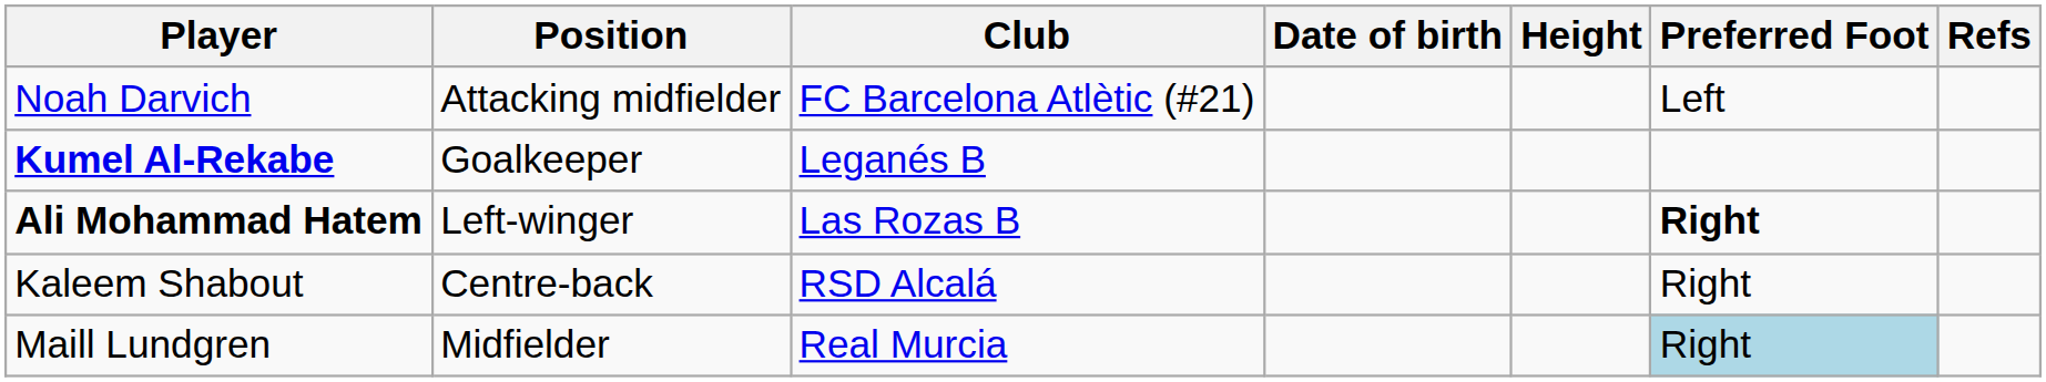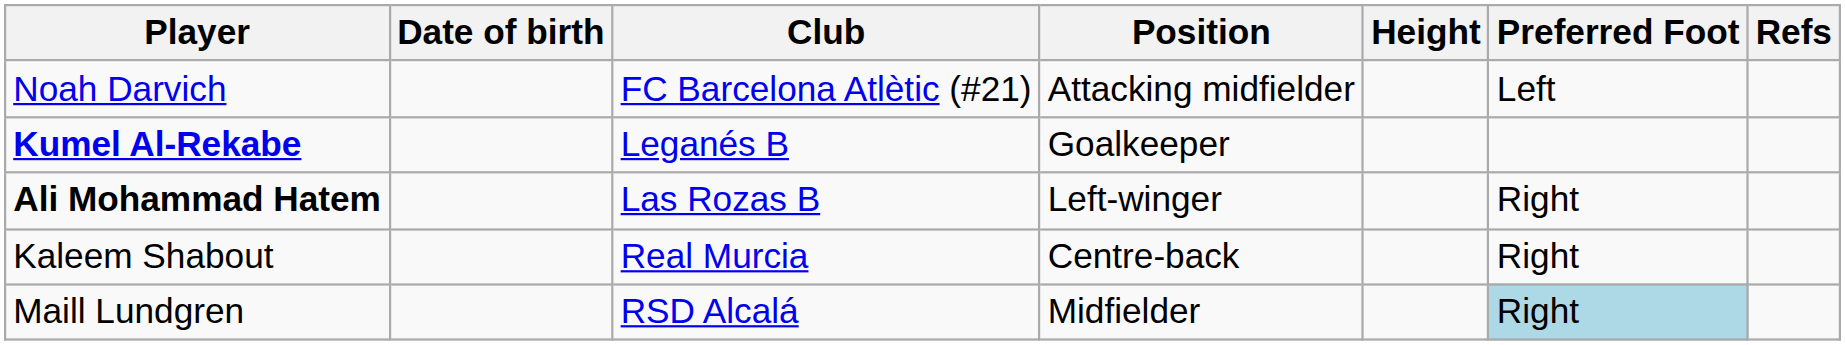 <table class="wikitable sortable">
 <tr>
 <th>Player</th>
+<th>Date of birth</th>
+<th>Club</th>
 <th>Position</th>
-<th>Club</th>
-<th>Date of birth</th>
 <th>Height</th>
 <th>Preferred Foot</th>
 <th>Refs</th>
 </tr>
 <tr>
 <td><a href='#'>Noah Darvich</a></td>
+<td></td>
+<td><a href='#'>FC Barcelona Atlètic</a> (#21)</td>
 <td>Attacking midfielder</td>
-<td><a href='#'>FC Barcelona Atlètic</a> (#21)</td>
-<td></td>
 <td></td>
 <td>Left</td>
 <td></td>
 </tr>
 <tr>
 <td><strong><a href='#'>Kumel Al-Rekabe</a></strong></td>
+<td></td>
+<td><a href='#'>Leganés B</a></td>
 <td>Goalkeeper</td>
-<td><a href='#'>Leganés B</a></td>
-<td></td>
 <td></td>
 <td></td>
 <td></td>
 </tr>
 <tr>
 <td><strong>Ali Mohammad Hatem</strong></td>
+<td></td>
+<td><a href='#'>Las Rozas B</a></td>
 <td>Left-winger</td>
-<td><a href='#'>Las Rozas B</a></td>
 <td></td>
-<td></td>
-<td><strong>Right</strong></td>
+<td>Right</td>
 <td></td>
 </tr>
 <tr>
 <td>Kaleem Shabout</td>
+<td></td>
+<td><a href='#'>Real Murcia</a></td>
 <td>Centre-back</td>
-<td><a href='#'>RSD Alcalá</a></td>
-<td></td>
 <td></td>
 <td>Right</td>
 <td></td>
 </tr>
 <tr>
 <td>Maill Lundgren</td>
+<td></td>
+<td><a href='#'>RSD Alcalá</a></td>
 <td>Midfielder</td>
-<td><a href='#'>Real Murcia</a></td>
-<td></td>
 <td></td>
 <td style="background: lightblue;">Right</td>
 <td></td>
 </tr>
 </table>
